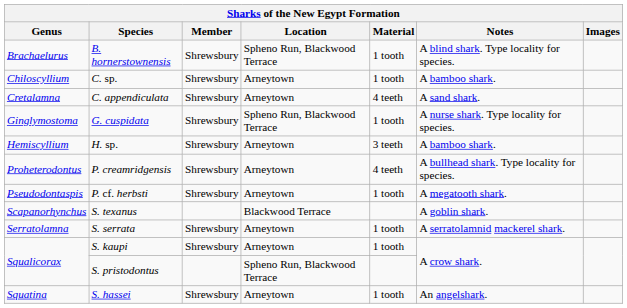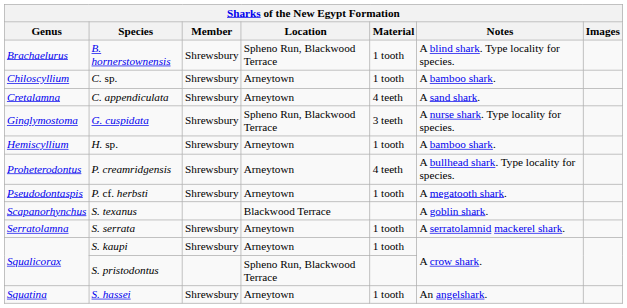 <table class="wikitable" width="100%" align="center">
 <tr>
 <th colspan="8" align="center"><strong><a href='#'>Sharks</a> of the New Egypt Formation</strong></th>
 </tr>
 <tr>
 <th>Genus</th>
 <th>Species</th>
 <th>Member</th>
 <th>Location</th>
 <th>Material</th>
 <th>Notes</th>
 <th>Images</th>
 </tr>
 <tr>
 <td><em><a href='#'>Brachaelurus</a></em></td>
 <td><em><a href='#'>B. hornerstownensis</a></em></td>
 <td>Shrewsbury</td>
 <td>Spheno Run, Blackwood Terrace</td>
 <td>1 tooth</td>
 <td>A <a href='#'>blind shark</a>. Type locality for species.</td>
 <td></td>
 </tr>
 <tr>
 <td><em><a href='#'>Chiloscyllium</a></em></td>
 <td><em>C.</em> sp.</td>
 <td>Shrewsbury</td>
 <td>Arneytown</td>
 <td>1 tooth</td>
 <td>A <a href='#'>bamboo shark</a>.</td>
 <td></td>
 </tr>
 <tr>
 <td><em><a href='#'>Cretalamna</a></em></td>
 <td><em>C. appendiculata</em></td>
 <td>Shrewsbury</td>
 <td>Arneytown</td>
 <td>4 teeth</td>
 <td>A <a href='#'>sand shark</a>.</td>
 <td></td>
 </tr>
 <tr>
 <td><em><a href='#'>Ginglymostoma</a></em></td>
 <td><em><a href='#'>G. cuspidata</a></em></td>
 <td>Shrewsbury</td>
 <td>Spheno Run, Blackwood Terrace</td>
-<td>1 tooth</td>
+<td>3 teeth</td>
 <td>A <a href='#'>nurse shark</a>. Type locality for species.</td>
 <td></td>
 </tr>
 <tr>
 <td><em><a href='#'>Hemiscyllium</a></em></td>
 <td><em>H.</em> sp.</td>
 <td>Shrewsbury</td>
 <td>Arneytown</td>
-<td>3 teeth</td>
+<td>1 tooth</td>
 <td>A <a href='#'>bamboo shark</a>.</td>
 <td></td>
 </tr>
 <tr>
 <td><em><a href='#'>Proheterodontus</a></em></td>
 <td><em>P. creamridgensis</em></td>
 <td>Shrewsbury</td>
 <td>Arneytown</td>
 <td>4 teeth</td>
 <td>A <a href='#'>bullhead shark</a>. Type locality for species.</td>
 <td></td>
 </tr>
 <tr>
 <td><em><a href='#'>Pseudodontaspis</a></em></td>
 <td><em>P.</em> cf. <em>herbsti</em></td>
 <td>Shrewsbury</td>
 <td>Arneytown</td>
 <td>1 tooth</td>
 <td>A <a href='#'>megatooth shark</a>.</td>
 <td></td>
 </tr>
 <tr>
 <td><em><a href='#'>Scapanorhynchus</a></em></td>
 <td><em>S. texanus</em></td>
 <td></td>
 <td>Blackwood Terrace</td>
 <td></td>
 <td>A <a href='#'>goblin shark</a>.</td>
 <td></td>
 </tr>
 <tr>
 <td><em><a href='#'>Serratolamna</a></em></td>
 <td><em>S. serrata</em></td>
 <td>Shrewsbury</td>
 <td>Arneytown</td>
 <td>1 tooth</td>
 <td>A <a href='#'>serratolamnid</a> <a href='#'>mackerel shark</a>.</td>
 <td></td>
 </tr>
 <tr>
 <td rowspan="2"><em><a href='#'>Squalicorax</a></em></td>
 <td><em>S. kaupi</em></td>
 <td>Shrewsbury</td>
 <td>Arneytown</td>
 <td>1 tooth</td>
 <td rowspan="2">A <a href='#'>crow shark</a>.</td>
 <td rowspan="2"></td>
 </tr>
 <tr>
 <td><em>S. pristodontus</em></td>
 <td></td>
 <td>Spheno Run, Blackwood Terrace</td>
 <td></td>
 </tr>
 <tr>
 <td><em><a href='#'>Squatina</a></em></td>
 <td><em><a href='#'>S. hassei</a></em></td>
 <td>Shrewsbury</td>
 <td>Arneytown</td>
 <td>1 tooth</td>
 <td>An <a href='#'>angelshark</a>.</td>
 <td></td>
 </tr>
 </table>
